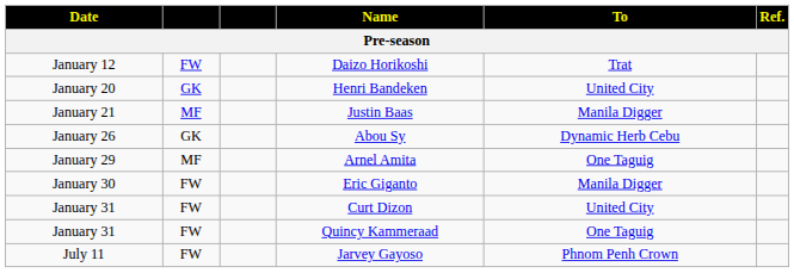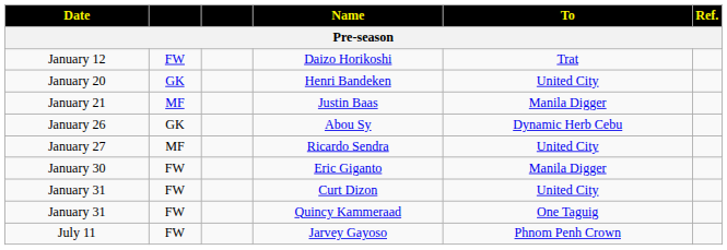 <table class="wikitable" style="text-align:center; font-size:90%">
 <tr>
 <th style="background:#000000; color:#F8F500; width:150px;">Date</th>
 <th style="background:#000000; color:#F8F500; width:50px;"></th>
 <th style="background:#000000; color:#F8F500; width:50px;"></th>
 <th style="background:#000000; color:#F8F500; width:200px;">Name</th>
 <th style="background:#000000; color:#F8F500; width:265px;">To</th>
 <th style="background:#000000; color:#F8F500; width:25px;">Ref.</th>
 </tr>
 <tr>
 <th colspan=6>Pre-season</th>
 </tr>
 <tr>
 <td>January 12</td>
 <td><a href='#'>FW</a></td>
 <td></td>
 <td><a href='#'>Daizo Horikoshi</a></td>
 <td> <a href='#'>Trat</a></td>
 <td></td>
 </tr>
 <tr>
 <td>January 20</td>
 <td><a href='#'>GK</a></td>
 <td></td>
 <td><a href='#'>Henri Bandeken</a></td>
 <td> <a href='#'>United City</a></td>
 <td></td>
 </tr>
 <tr>
 <td>January 21</td>
 <td><a href='#'>MF</a></td>
 <td></td>
 <td><a href='#'>Justin Baas</a></td>
 <td> <a href='#'>Manila Digger</a></td>
 <td></td>
 </tr>
 <tr>
 <td>January 26</td>
 <td>GK</td>
 <td></td>
 <td><a href='#'>Abou Sy</a></td>
 <td> <a href='#'>Dynamic Herb Cebu</a></td>
 <td></td>
 </tr>
 <tr>
-<td>January 29</td>
+<td>January 27</td>
 <td>MF</td>
 <td></td>
-<td><a href='#'>Arnel Amita</a></td>
-<td> <a href='#'>One Taguig</a></td>
+<td><a href='#'>Ricardo Sendra</a></td>
+<td> <a href='#'>United City</a></td>
 <td></td>
 </tr>
 <tr>
 <td>January 30</td>
 <td>FW</td>
 <td></td>
 <td><a href='#'>Eric Giganto</a></td>
 <td> <a href='#'>Manila Digger</a></td>
 <td></td>
 </tr>
 <tr>
 <td>January 31</td>
 <td>FW</td>
 <td></td>
 <td><a href='#'>Curt Dizon</a></td>
 <td> <a href='#'>United City</a></td>
 <td></td>
 </tr>
 <tr>
 <td>January 31</td>
 <td>FW</td>
 <td></td>
 <td><a href='#'>Quincy Kammeraad</a></td>
 <td> <a href='#'>One Taguig</a></td>
 <td></td>
 </tr>
 <tr>
 <td>July 11</td>
 <td>FW</td>
 <td></td>
 <td><a href='#'>Jarvey Gayoso</a></td>
 <td> <a href='#'>Phnom Penh Crown</a></td>
 <td></td>
 </tr>
 </table>
